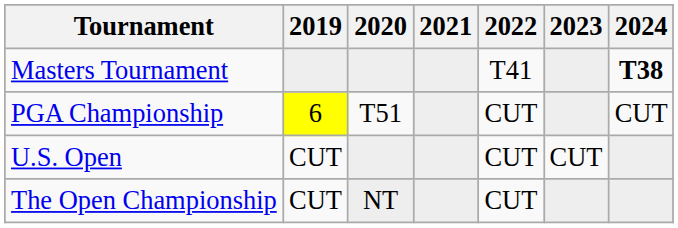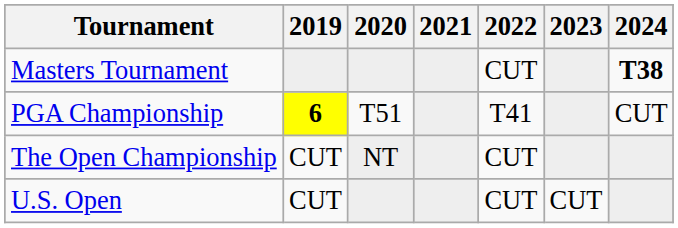 <table class="wikitable" style="font-size:95%;text-align:center;">
 <tr>
 <th>Tournament</th>
 <th>2019</th>
 <th>2020</th>
 <th>2021</th>
 <th>2022</th>
 <th>2023</th>
 <th>2024</th>
 </tr>
 <tr>
 <td align=left><a href='#'>Masters Tournament</a></td>
 <td style="background:#eeeeee;"></td>
 <td style="background:#eeeeee;"></td>
 <td style="background:#eeeeee;"></td>
-<td>T41</td>
+<td>CUT</td>
 <td style="background:#eeeeee;"></td>
 <td><strong>T38</strong></td>
 </tr>
 <tr>
 <td align=left><a href='#'>PGA Championship</a></td>
-<td style="background:yellow;">6</td>
+<td style="background:yellow;"><strong>6</strong></td>
 <td>T51</td>
+<td style="background:#eeeeee;"></td>
+<td>T41</td>
+<td style="background:#eeeeee;"></td>
+<td>CUT</td>
+</tr>
+<tr>
+<td align=left><a href='#'>The Open Championship</a></td>
+<td>CUT</td>
+<td style="background:#eeeeee;">NT</td>
 <td style="background:#eeeeee;"></td>
 <td>CUT</td>
 <td style="background:#eeeeee;"></td>
-<td>CUT</td>
+<td style="background:#eeeeee;"></td>
 </tr>
 <tr>
 <td align=left><a href='#'>U.S. Open</a></td>
 <td>CUT</td>
 <td style="background:#eeeeee;"></td>
 <td style="background:#eeeeee;"></td>
 <td>CUT</td>
 <td>CUT</td>
 <td style="background:#eeeeee;"></td>
 </tr>
-<tr>
-<td align=left><a href='#'>The Open Championship</a></td>
-<td>CUT</td>
-<td style="background:#eeeeee;">NT</td>
-<td style="background:#eeeeee;"></td>
-<td>CUT</td>
-<td style="background:#eeeeee;"></td>
-<td style="background:#eeeeee;"></td>
-</tr>
 </table>
